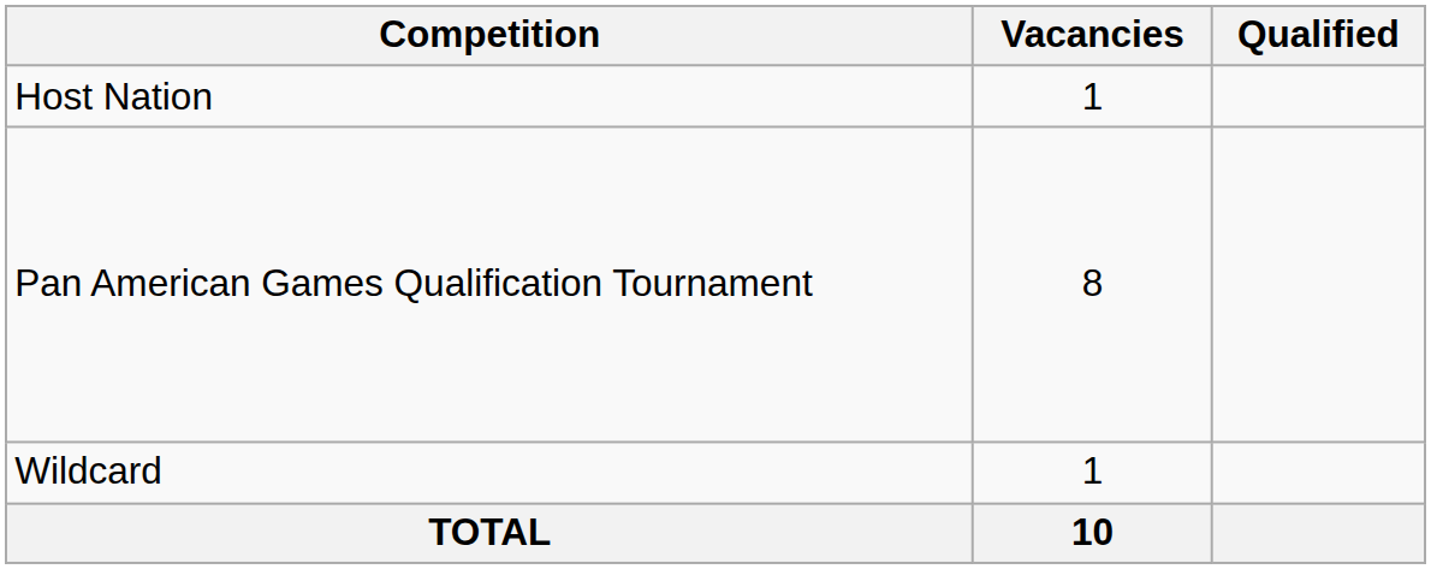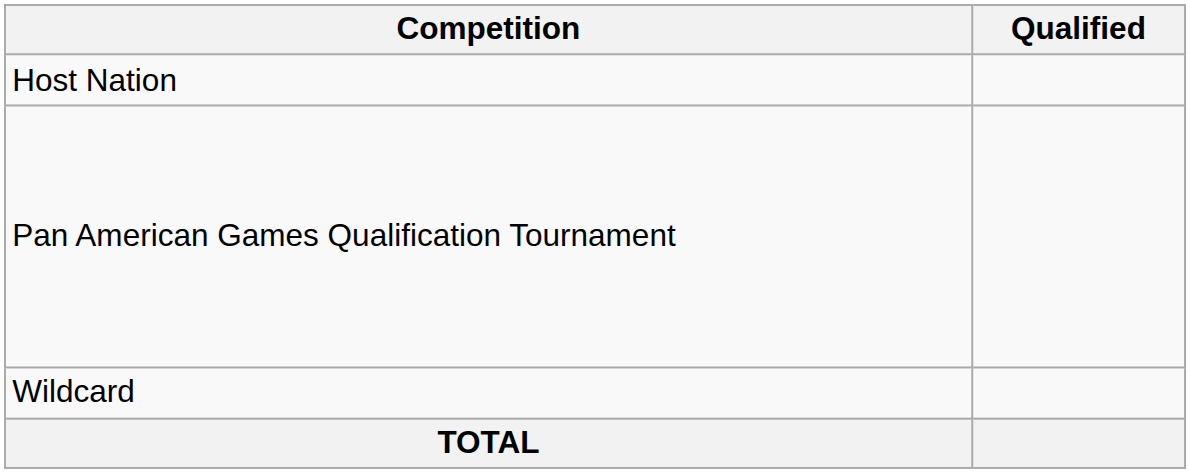 <table class = "wikitable" width=600>
 <tr>
 <th>Competition</th>
-<th>Vacancies</th>
 <th>Qualified</th>
 </tr>
 <tr>
 <td>Host Nation</td>
-<td align="center">1</td>
 <td></td>
 </tr>
 <tr>
 <td>Pan American Games Qualification Tournament</td>
-<td align="center">8</td>
 <td><br><br><br><br><br><br><br></td>
 </tr>
 <tr>
 <td>Wildcard</td>
-<td align="center">1</td>
 <td></td>
 </tr>
 <tr>
 <th>TOTAL</th>
-<th>10</th>
 <th></th>
 </tr>
 </table>
